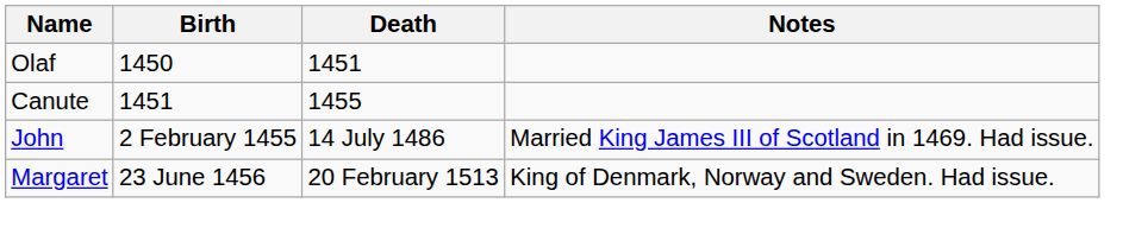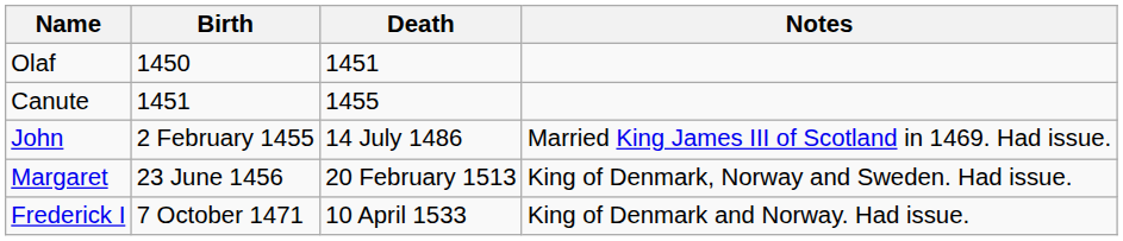 <table class="wikitable">
 <tr>
 <th>Name</th>
 <th>Birth</th>
 <th>Death</th>
 <th>Notes</th>
 </tr>
 <tr>
 <td>Olaf</td>
 <td>1450</td>
 <td>1451</td>
 <td></td>
 </tr>
 <tr>
 <td>Canute</td>
 <td>1451</td>
 <td>1455</td>
 <td></td>
 </tr>
 <tr>
 <td><a href='#'>John</a></td>
 <td>2 February 1455</td>
 <td>14 July 1486</td>
 <td>Married <a href='#'>King James III of Scotland</a> in 1469. Had issue.</td>
 </tr>
 <tr>
 <td><a href='#'>Margaret</a></td>
 <td>23 June 1456</td>
 <td>20 February 1513</td>
 <td>King of Denmark, Norway and Sweden. Had issue.</td>
 </tr>
+<tr>
+<td><a href='#'>Frederick I</a></td>
+<td>7 October 1471</td>
+<td>10 April 1533</td>
+<td>King of Denmark and Norway. Had issue.</td>
+</tr>
 </table>
